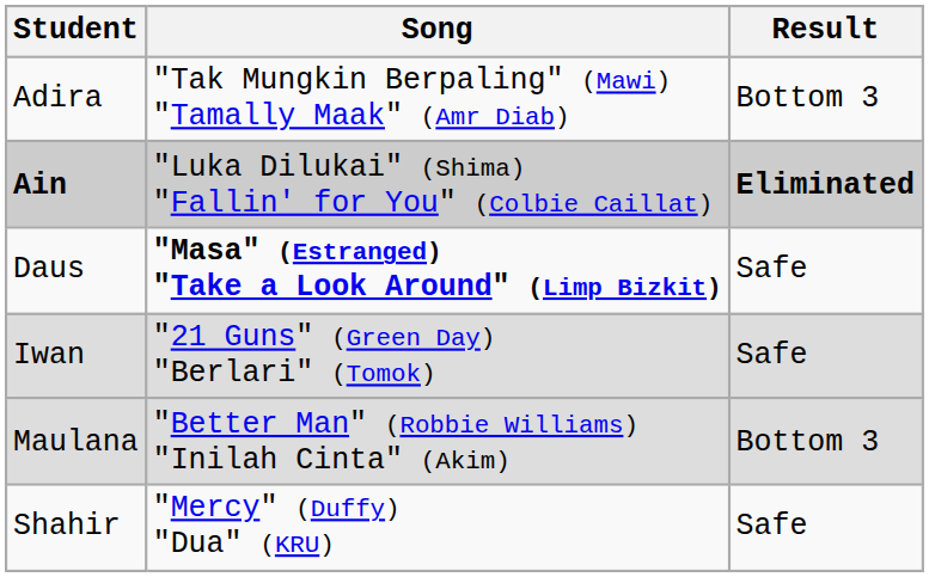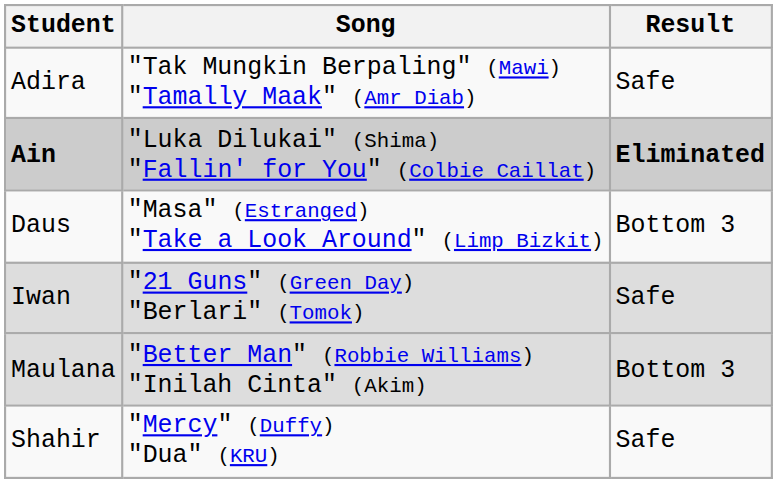 <table class="wikitable" style="font-size:90%;">
 <tr>
 <th>Student</th>
 <th>Song</th>
 <th>Result</th>
 </tr>
 <tr>
 <td>Adira</td>
 <td>"Tak Mungkin Berpaling" <small>(<a href='#'>Mawi</a>)</small> <br> "<a href='#'>Tamally Maak</a>" <small>(<a href='#'>Amr Diab</a>)</small></td>
-<td>Bottom 3</td>
+<td>Safe</td>
 </tr>
 <tr bgcolor="#CCCCCC">
 <td><strong>Ain</strong></td>
 <td>"Luka Dilukai" <small>(Shima)</small> <br> "<a href='#'>Fallin' for You</a>" <small>(<a href='#'>Colbie Caillat</a>)</small></td>
 <td><strong>Eliminated</strong></td>
 </tr>
 <tr>
 <td>Daus</td>
-<td><strong>"Masa" <small>(<a href='#'>Estranged</a>)</small> <br> "<a href='#'>Take a Look Around</a>" <small>(<a href='#'>Limp Bizkit</a>)</small></strong></td>
-<td>Safe</td>
+<td>"Masa" <small>(<a href='#'>Estranged</a>)</small> <br> "<a href='#'>Take a Look Around</a>" <small>(<a href='#'>Limp Bizkit</a>)</small></td>
+<td>Bottom 3</td>
 </tr>
 <tr bgcolor="#DDDDDD">
 <td>Iwan</td>
 <td>"<a href='#'>21 Guns</a>" <small>(<a href='#'>Green Day</a>)</small> <br> "Berlari" <small>(<a href='#'>Tomok</a>)</small></td>
 <td>Safe</td>
 </tr>
 <tr bgcolor="#DDDDDD">
 <td>Maulana</td>
 <td>"<a href='#'>Better Man</a>" <small>(<a href='#'>Robbie Williams</a>) </small><br> "Inilah Cinta" <small>(Akim)</small></td>
 <td>Bottom 3</td>
 </tr>
 <tr>
 <td>Shahir</td>
 <td>"<a href='#'>Mercy</a>" <small>(<a href='#'>Duffy</a>)</small> <br>"Dua" <small>(<a href='#'>KRU</a>)</small></td>
 <td>Safe</td>
 </tr>
 </table>
